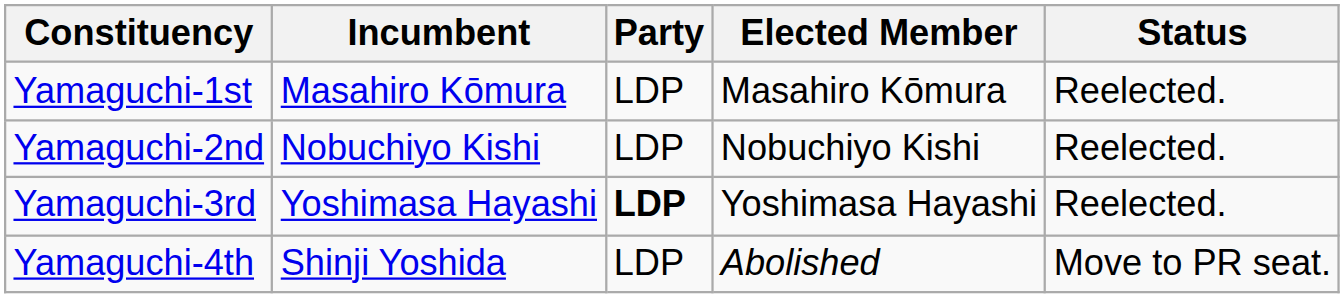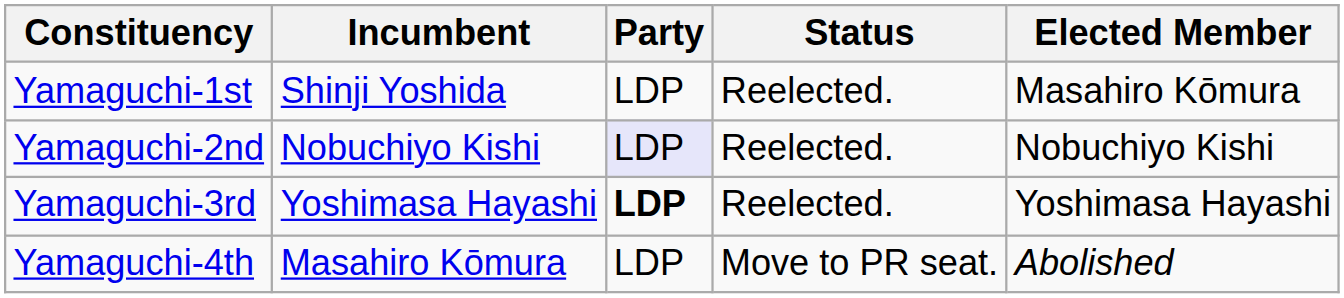 <table class="wikitable">
 <tr>
 <th>Constituency</th>
 <th>Incumbent</th>
 <th>Party</th>
+<th>Status</th>
 <th>Elected Member</th>
-<th>Status</th>
 </tr>
 <tr>
 <td><a href='#'>Yamaguchi-1st</a></td>
-<td><a href='#'>Masahiro Kōmura</a></td>
+<td><a href='#'>Shinji Yoshida</a></td>
 <td>LDP</td>
+<td>Reelected.</td>
 <td>Masahiro Kōmura</td>
-<td>Reelected.</td>
 </tr>
 <tr>
 <td><a href='#'>Yamaguchi-2nd</a></td>
 <td><a href='#'>Nobuchiyo Kishi</a></td>
-<td>LDP</td>
+<td style="background: lavender;">LDP</td>
+<td>Reelected.</td>
 <td>Nobuchiyo Kishi</td>
-<td>Reelected.</td>
 </tr>
 <tr>
 <td><a href='#'>Yamaguchi-3rd</a></td>
 <td><a href='#'>Yoshimasa Hayashi</a></td>
 <td><strong>LDP</strong></td>
+<td>Reelected.</td>
 <td>Yoshimasa Hayashi</td>
-<td>Reelected.</td>
 </tr>
 <tr>
 <td><a href='#'>Yamaguchi-4th</a></td>
-<td><a href='#'>Shinji Yoshida</a></td>
+<td><a href='#'>Masahiro Kōmura</a></td>
 <td>LDP</td>
+<td>Move to PR seat.</td>
 <td><em>Abolished</em></td>
-<td>Move to PR seat.</td>
 </tr>
 </table>
